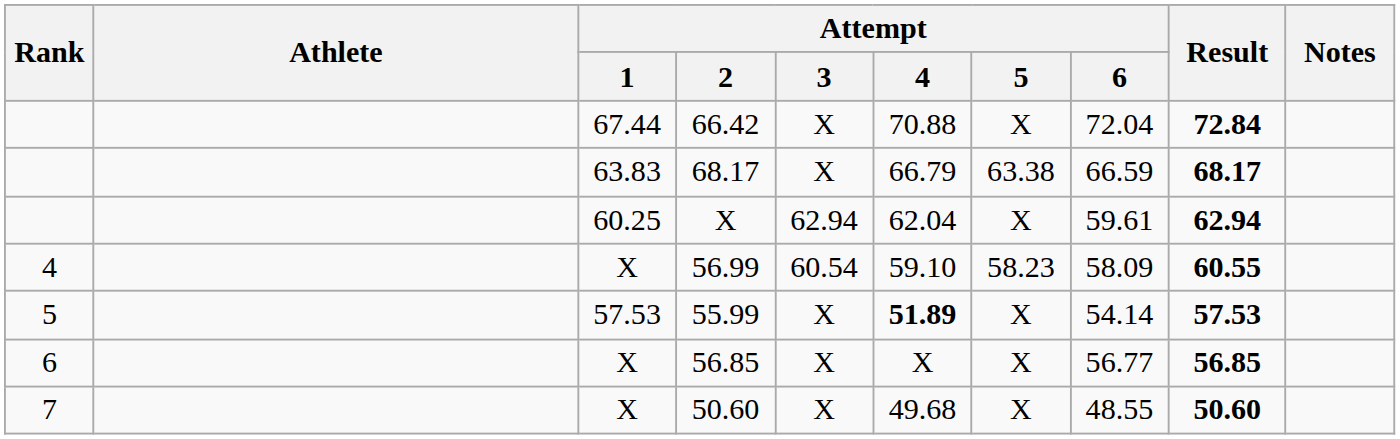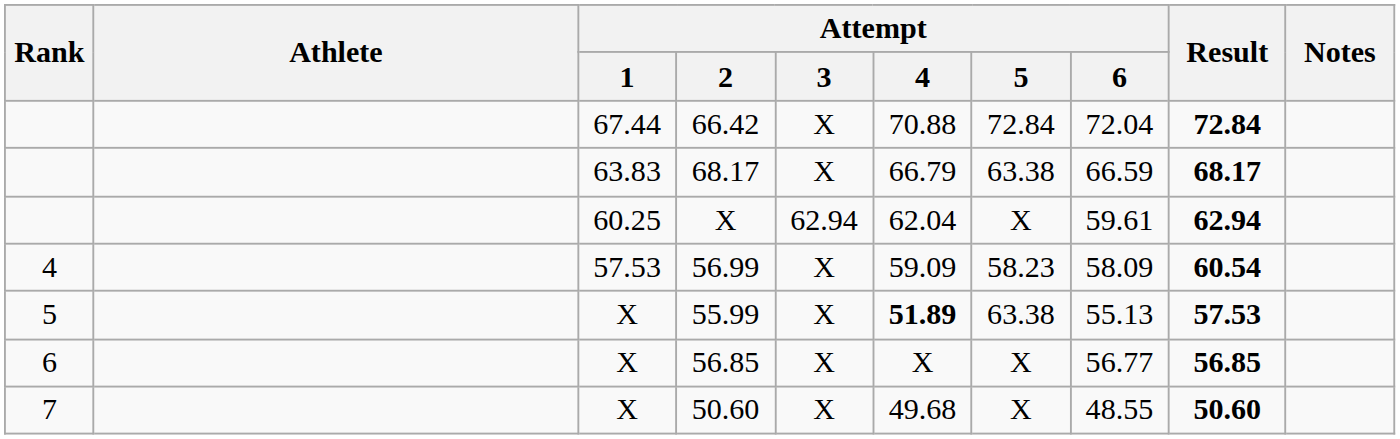 <table class="wikitable" style="text-align:center">
 <tr>
 <th rowspan=2 width=40>Rank</th>
 <th rowspan=2 width=250>Athlete</th>
 <th colspan=6>Attempt</th>
 <th rowspan=2 width=55>Result</th>
 <th rowspan=2 width=50>Notes</th>
 </tr>
 <tr>
 <th width=45>1</th>
 <th width=45>2</th>
 <th width=45>3</th>
 <th width=45>4</th>
 <th width=45>5</th>
 <th width=45>6</th>
 </tr>
 <tr>
 <td></td>
 <td align=left></td>
 <td>67.44</td>
 <td>66.42</td>
 <td>X</td>
 <td>70.88</td>
-<td>X</td>
+<td>72.84</td>
 <td>72.04</td>
 <td><strong>72.84</strong></td>
 <td></td>
 </tr>
 <tr>
 <td></td>
 <td align=left></td>
 <td>63.83</td>
 <td>68.17</td>
 <td>X</td>
 <td>66.79</td>
 <td>63.38</td>
 <td>66.59</td>
 <td><strong>68.17</strong></td>
 <td></td>
 </tr>
 <tr>
 <td></td>
 <td align=left></td>
 <td>60.25</td>
 <td>X</td>
 <td>62.94</td>
 <td>62.04</td>
 <td>X</td>
 <td>59.61</td>
 <td><strong>62.94</strong></td>
 <td></td>
 </tr>
 <tr>
 <td>4</td>
 <td align=left></td>
+<td>57.53</td>
+<td>56.99</td>
 <td>X</td>
-<td>56.99</td>
-<td>60.54</td>
-<td>59.10</td>
+<td>59.09</td>
 <td>58.23</td>
 <td>58.09</td>
-<td><strong>60.55</strong></td>
+<td><strong>60.54</strong></td>
 <td></td>
 </tr>
 <tr>
 <td>5</td>
 <td align=left></td>
-<td>57.53</td>
+<td>X</td>
 <td>55.99</td>
 <td>X</td>
 <td><strong>51.89</strong></td>
-<td>X</td>
-<td>54.14</td>
+<td>63.38</td>
+<td>55.13</td>
 <td><strong>57.53</strong></td>
 <td></td>
 </tr>
 <tr>
 <td>6</td>
 <td align=left></td>
 <td>X</td>
 <td>56.85</td>
 <td>X</td>
 <td>X</td>
 <td>X</td>
 <td>56.77</td>
 <td><strong>56.85</strong></td>
 <td></td>
 </tr>
 <tr>
 <td>7</td>
 <td align=left></td>
 <td>X</td>
 <td>50.60</td>
 <td>X</td>
 <td>49.68</td>
 <td>X</td>
 <td>48.55</td>
 <td><strong>50.60</strong></td>
 <td></td>
 </tr>
 </table>
